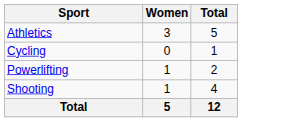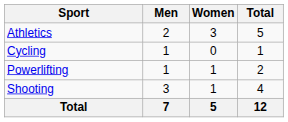 <table class="wikitable sortable" style="text-align:center;">
 <tr>
 <th width=180>Sport</th>
+<th width=55>Men</th>
 <th width=55>Women</th>
 <th width=55>Total</th>
 </tr>
 <tr>
 <td align=left><a href='#'>Athletics</a></td>
+<td>2</td>
 <td>3</td>
 <td>5</td>
 </tr>
 <tr>
 <td align=left><a href='#'>Cycling</a></td>
+<td>1</td>
 <td>0</td>
 <td>1</td>
 </tr>
 <tr>
 <td align=left><a href='#'>Powerlifting</a></td>
 <td>1</td>
+<td>1</td>
 <td>2</td>
 </tr>
 <tr>
 <td align=left><a href='#'>Shooting</a></td>
+<td>3</td>
 <td>1</td>
 <td>4</td>
 </tr>
 <tr class="sortbottom">
 <th>Total</th>
+<th>7</th>
 <th>5</th>
 <th>12</th>
 </tr>
 </table>
